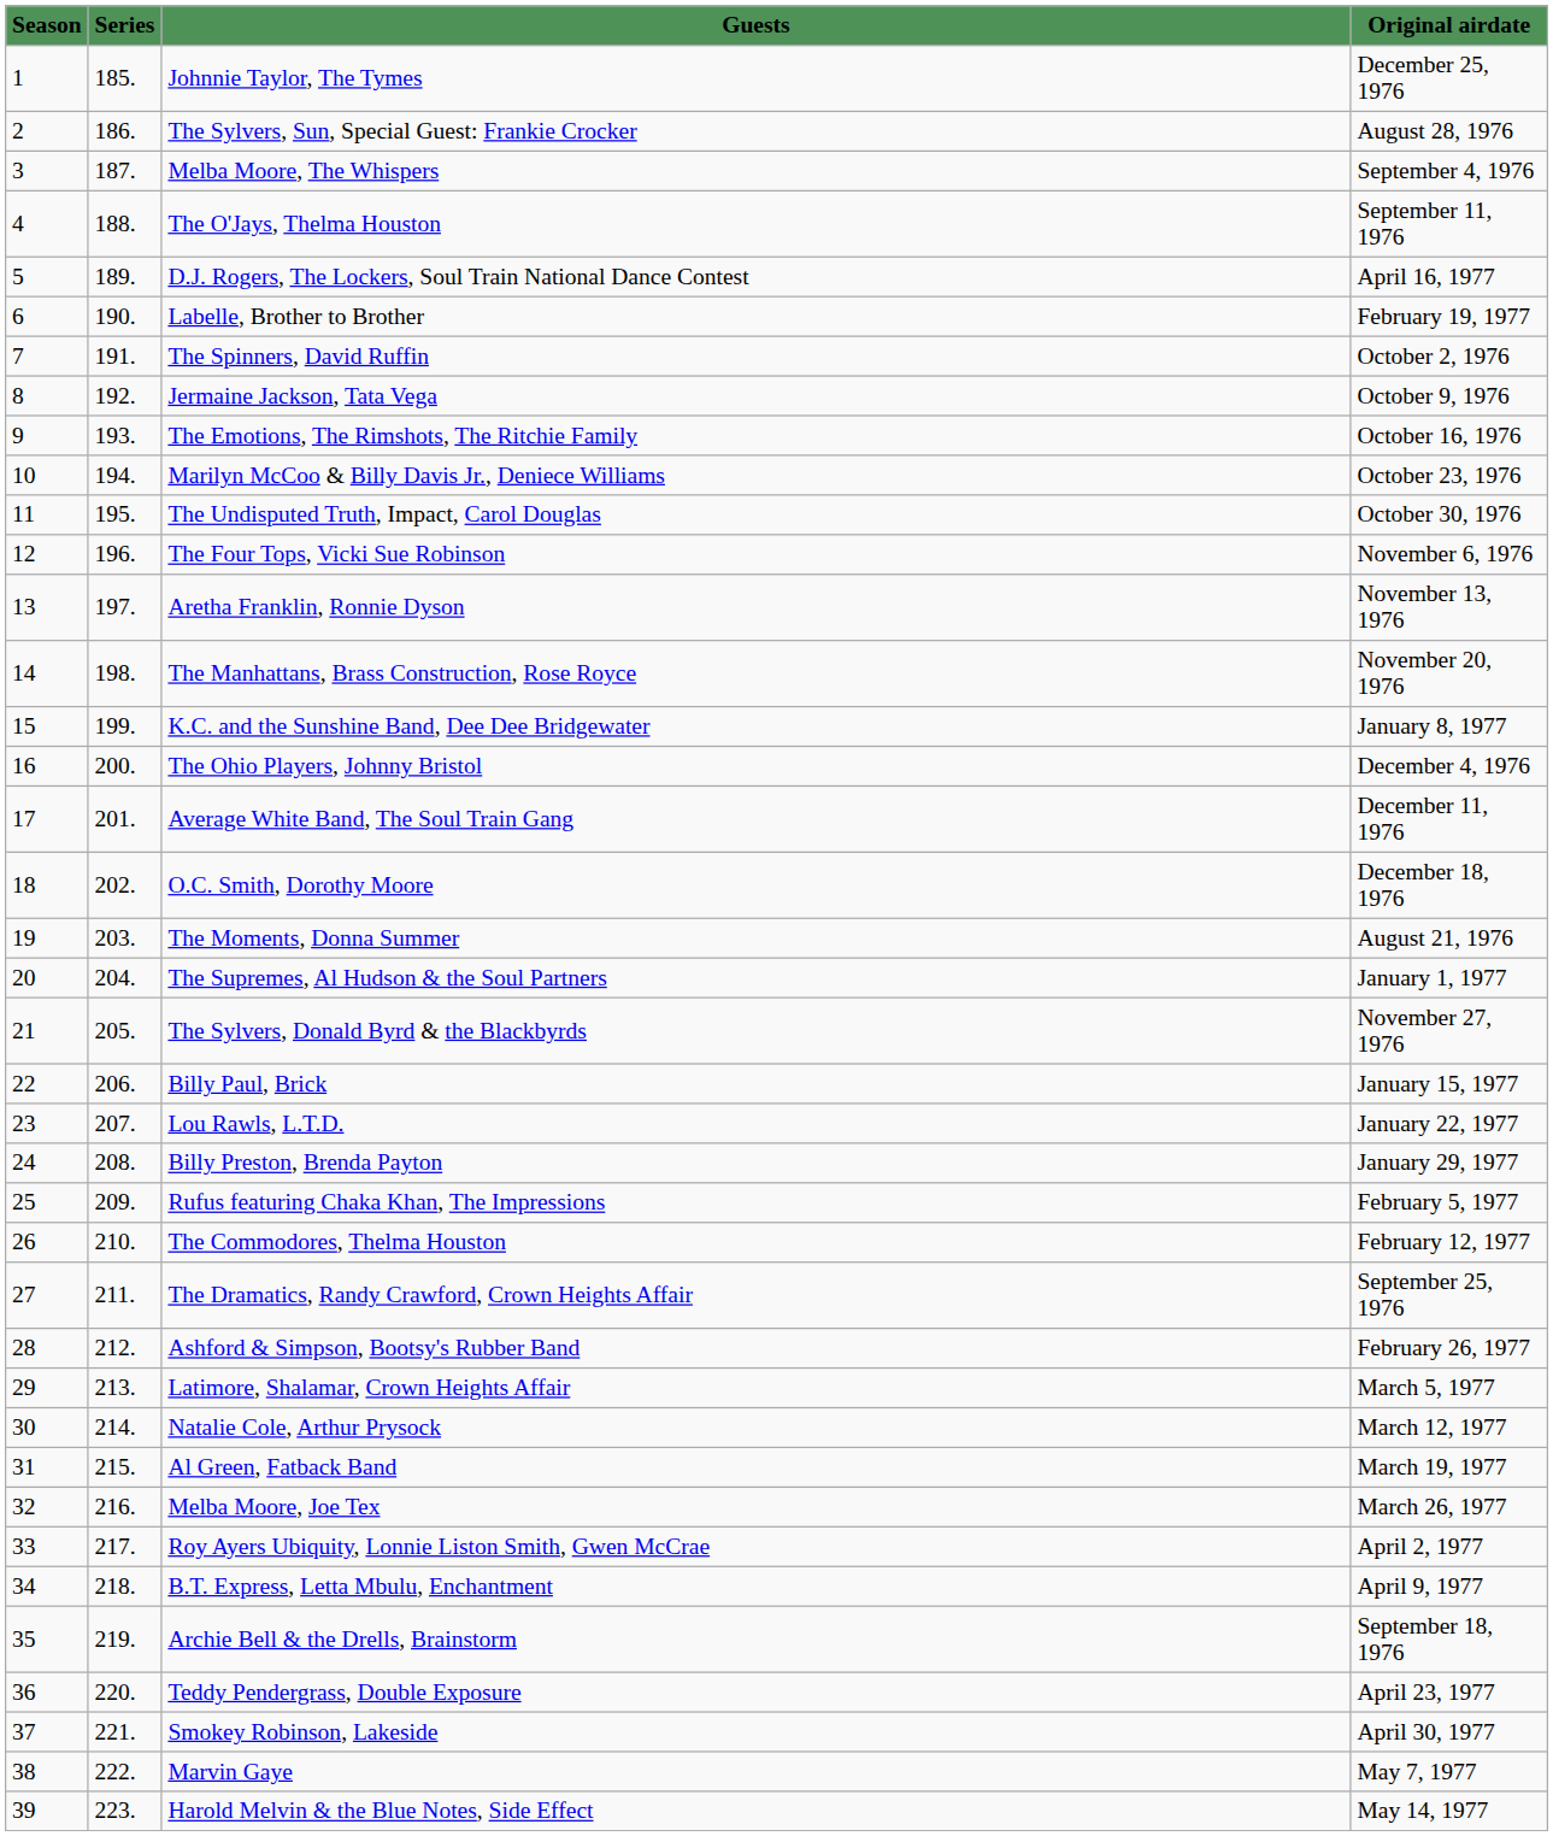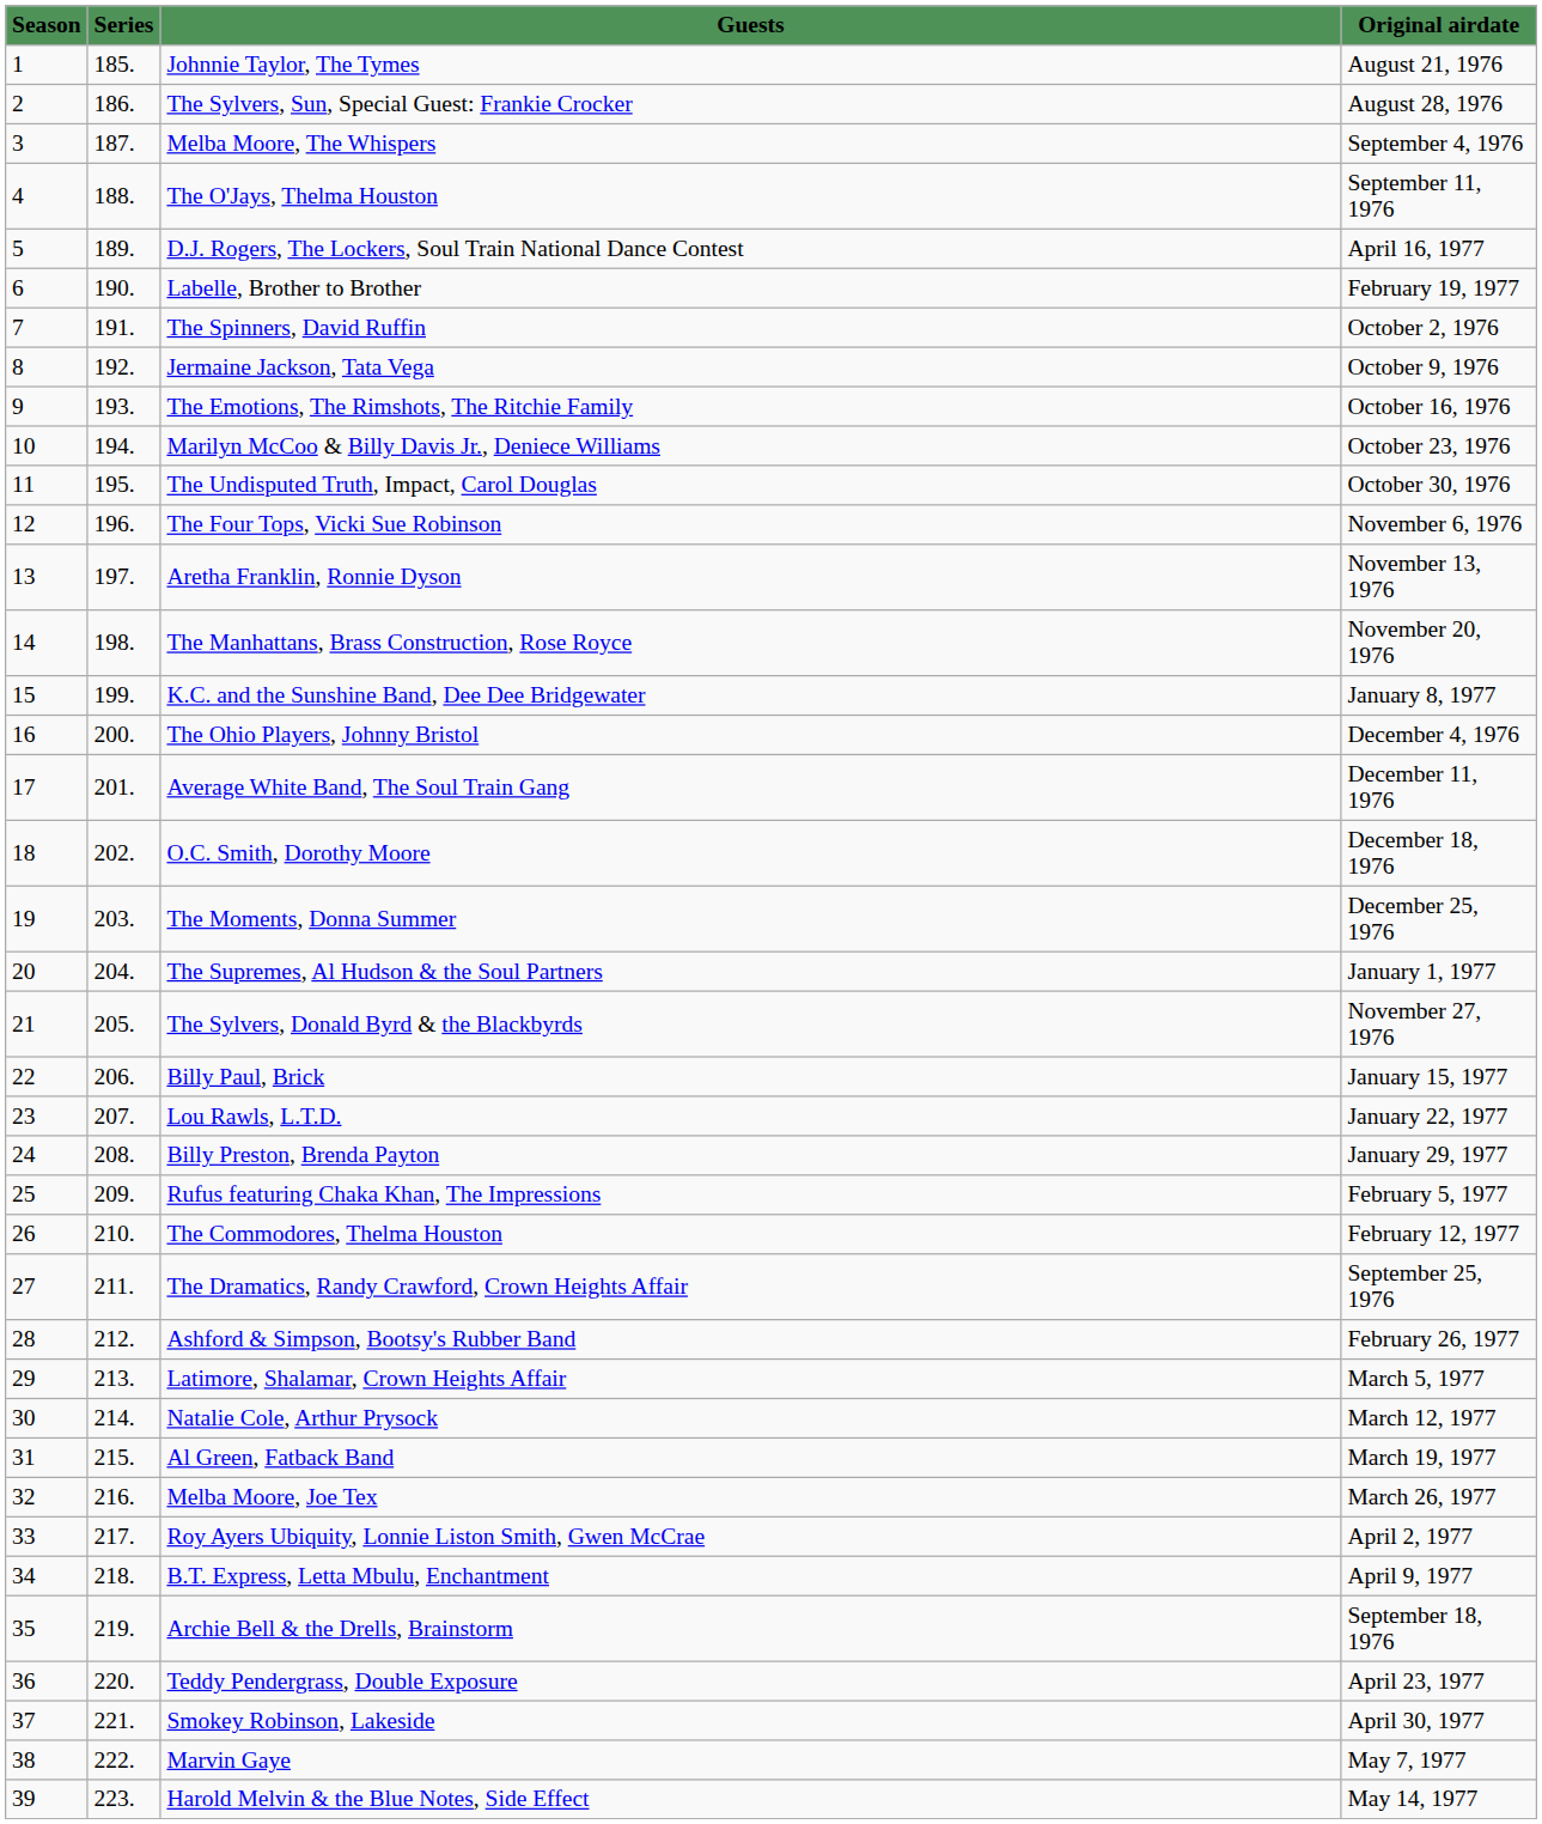 <table class="toccolours" border="2" cellpadding="4" cellspacing="0" style="margin: 1em 1em 1em 0; background: #f9f9f9; border: 1px #aaa solid; border-collapse: collapse">
 <tr style="vertical-align: top; text-align: center; background-color:#4E9258">
 <th><strong>Season</strong></th>
 <th><strong>Series</strong></th>
 <th style="width:800px;"><strong>Guests</strong></th>
 <th style="width:125px;"><strong>Original airdate</strong></th>
 </tr>
 <tr>
 <td>1</td>
 <td>185.</td>
 <td><a href='#'>Johnnie Taylor</a>, <a href='#'>The Tymes</a></td>
-<td>December 25, 1976</td>
+<td>August 21, 1976</td>
 </tr>
 <tr>
 <td>2</td>
 <td>186.</td>
 <td><a href='#'>The Sylvers</a>, <a href='#'>Sun</a>, Special Guest: <a href='#'>Frankie Crocker</a></td>
 <td>August 28, 1976</td>
 </tr>
 <tr>
 <td>3</td>
 <td>187.</td>
 <td><a href='#'>Melba Moore</a>, <a href='#'>The Whispers</a></td>
 <td>September 4, 1976</td>
 </tr>
 <tr>
 <td>4</td>
 <td>188.</td>
 <td><a href='#'>The O'Jays</a>, <a href='#'>Thelma Houston</a></td>
 <td>September 11, 1976</td>
 </tr>
 <tr>
 <td>5</td>
 <td>189.</td>
 <td><a href='#'>D.J. Rogers</a>, <a href='#'>The Lockers</a>, Soul Train National Dance Contest</td>
 <td>April 16, 1977</td>
 </tr>
 <tr>
 <td>6</td>
 <td>190.</td>
 <td><a href='#'>Labelle</a>, Brother to Brother</td>
 <td>February 19, 1977</td>
 </tr>
 <tr>
 <td>7</td>
 <td>191.</td>
 <td><a href='#'>The Spinners</a>, <a href='#'>David Ruffin</a></td>
 <td>October 2, 1976</td>
 </tr>
 <tr>
 <td>8</td>
 <td>192.</td>
 <td><a href='#'>Jermaine Jackson</a>, <a href='#'>Tata Vega</a></td>
 <td>October 9, 1976</td>
 </tr>
 <tr>
 <td>9</td>
 <td>193.</td>
 <td><a href='#'>The Emotions</a>, <a href='#'>The Rimshots</a>, <a href='#'>The Ritchie Family</a></td>
 <td>October 16, 1976</td>
 </tr>
 <tr>
 <td>10</td>
 <td>194.</td>
 <td><a href='#'>Marilyn McCoo</a> & <a href='#'>Billy Davis Jr.</a>, <a href='#'>Deniece Williams</a></td>
 <td>October 23, 1976</td>
 </tr>
 <tr>
 <td>11</td>
 <td>195.</td>
 <td><a href='#'>The Undisputed Truth</a>, Impact, <a href='#'>Carol Douglas</a></td>
 <td>October 30, 1976</td>
 </tr>
 <tr>
 <td>12</td>
 <td>196.</td>
 <td><a href='#'>The Four Tops</a>, <a href='#'>Vicki Sue Robinson</a></td>
 <td>November 6, 1976</td>
 </tr>
 <tr>
 <td>13</td>
 <td>197.</td>
 <td><a href='#'>Aretha Franklin</a>, <a href='#'>Ronnie Dyson</a></td>
 <td>November 13, 1976</td>
 </tr>
 <tr>
 <td>14</td>
 <td>198.</td>
 <td><a href='#'>The Manhattans</a>, <a href='#'>Brass Construction</a>, <a href='#'>Rose Royce</a></td>
 <td>November 20, 1976</td>
 </tr>
 <tr>
 <td>15</td>
 <td>199.</td>
 <td><a href='#'>K.C. and the Sunshine Band</a>, <a href='#'>Dee Dee Bridgewater</a></td>
 <td>January 8, 1977</td>
 </tr>
 <tr>
 <td>16</td>
 <td>200.</td>
 <td><a href='#'>The Ohio Players</a>, <a href='#'>Johnny Bristol</a></td>
 <td>December 4, 1976</td>
 </tr>
 <tr>
 <td>17</td>
 <td>201.</td>
 <td><a href='#'>Average White Band</a>, <a href='#'>The Soul Train Gang</a></td>
 <td>December 11, 1976</td>
 </tr>
 <tr>
 <td>18</td>
 <td>202.</td>
 <td><a href='#'>O.C. Smith</a>, <a href='#'>Dorothy Moore</a></td>
 <td>December 18, 1976</td>
 </tr>
 <tr>
 <td>19</td>
 <td>203.</td>
 <td><a href='#'>The Moments</a>, <a href='#'>Donna Summer</a></td>
-<td>August 21, 1976</td>
+<td>December 25, 1976</td>
 </tr>
 <tr>
 <td>20</td>
 <td>204.</td>
 <td><a href='#'>The Supremes</a>, <a href='#'>Al Hudson & the Soul Partners</a></td>
 <td>January 1, 1977</td>
 </tr>
 <tr>
 <td>21</td>
 <td>205.</td>
 <td><a href='#'>The Sylvers</a>, <a href='#'>Donald Byrd</a> & <a href='#'>the Blackbyrds</a></td>
 <td>November 27, 1976</td>
 </tr>
 <tr>
 <td>22</td>
 <td>206.</td>
 <td><a href='#'>Billy Paul</a>, <a href='#'>Brick</a></td>
 <td>January 15, 1977</td>
 </tr>
 <tr>
 <td>23</td>
 <td>207.</td>
 <td><a href='#'>Lou Rawls</a>, <a href='#'>L.T.D.</a></td>
 <td>January 22, 1977</td>
 </tr>
 <tr>
 <td>24</td>
 <td>208.</td>
 <td><a href='#'>Billy Preston</a>, <a href='#'>Brenda Payton</a></td>
 <td>January 29, 1977</td>
 </tr>
 <tr>
 <td>25</td>
 <td>209.</td>
 <td><a href='#'>Rufus featuring Chaka Khan</a>, <a href='#'>The Impressions</a></td>
 <td>February 5, 1977</td>
 </tr>
 <tr>
 <td>26</td>
 <td>210.</td>
 <td><a href='#'>The Commodores</a>, <a href='#'>Thelma Houston</a></td>
 <td>February 12, 1977</td>
 </tr>
 <tr>
 <td>27</td>
 <td>211.</td>
 <td><a href='#'>The Dramatics</a>, <a href='#'>Randy Crawford</a>, <a href='#'>Crown Heights Affair</a></td>
 <td>September 25, 1976</td>
 </tr>
 <tr>
 <td>28</td>
 <td>212.</td>
 <td><a href='#'>Ashford & Simpson</a>, <a href='#'>Bootsy's Rubber Band</a></td>
 <td>February 26, 1977</td>
 </tr>
 <tr>
 <td>29</td>
 <td>213.</td>
 <td><a href='#'>Latimore</a>, <a href='#'>Shalamar</a>, <a href='#'>Crown Heights Affair</a></td>
 <td>March 5, 1977</td>
 </tr>
 <tr>
 <td>30</td>
 <td>214.</td>
 <td><a href='#'>Natalie Cole</a>, <a href='#'>Arthur Prysock</a></td>
 <td>March 12, 1977</td>
 </tr>
 <tr>
 <td>31</td>
 <td>215.</td>
 <td><a href='#'>Al Green</a>, <a href='#'>Fatback Band</a></td>
 <td>March 19, 1977</td>
 </tr>
 <tr>
 <td>32</td>
 <td>216.</td>
 <td><a href='#'>Melba Moore</a>, <a href='#'>Joe Tex</a></td>
 <td>March 26, 1977</td>
 </tr>
 <tr>
 <td>33</td>
 <td>217.</td>
 <td><a href='#'>Roy Ayers Ubiquity</a>, <a href='#'>Lonnie Liston Smith</a>, <a href='#'>Gwen McCrae</a></td>
 <td>April 2, 1977</td>
 </tr>
 <tr>
 <td>34</td>
 <td>218.</td>
 <td><a href='#'>B.T. Express</a>, <a href='#'>Letta Mbulu</a>, <a href='#'>Enchantment</a></td>
 <td>April 9, 1977</td>
 </tr>
 <tr>
 <td>35</td>
 <td>219.</td>
 <td><a href='#'>Archie Bell & the Drells</a>, <a href='#'>Brainstorm</a></td>
 <td>September 18, 1976</td>
 </tr>
 <tr>
 <td>36</td>
 <td>220.</td>
 <td><a href='#'>Teddy Pendergrass</a>, <a href='#'>Double Exposure</a></td>
 <td>April 23, 1977</td>
 </tr>
 <tr>
 <td>37</td>
 <td>221.</td>
 <td><a href='#'>Smokey Robinson</a>, <a href='#'>Lakeside</a></td>
 <td>April 30, 1977</td>
 </tr>
 <tr>
 <td>38</td>
 <td>222.</td>
 <td><a href='#'>Marvin Gaye</a></td>
 <td>May 7, 1977</td>
 </tr>
 <tr>
 <td>39</td>
 <td>223.</td>
 <td><a href='#'>Harold Melvin & the Blue Notes</a>, <a href='#'>Side Effect</a></td>
 <td>May 14, 1977</td>
 </tr>
 <tr>
 </tr>
 </table>
